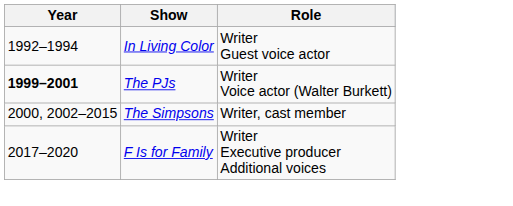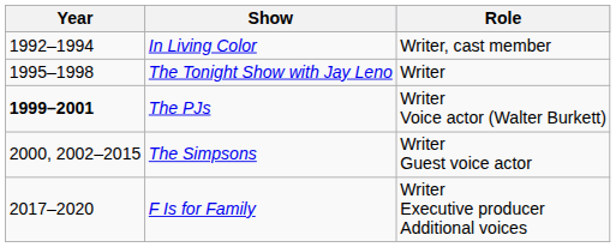 <table class="wikitable">
 <tr style="background:#b0c4de; text-align:center;">
 <th>Year</th>
 <th>Show</th>
 <th>Role</th>
 </tr>
 <tr>
 <td>1992–1994</td>
 <td><em><a href='#'>In Living Color</a></em></td>
-<td>Writer<br>Guest voice actor</td>
+<td>Writer, cast member</td>
+</tr>
+<tr>
+<td>1995–1998</td>
+<td><em><a href='#'>The Tonight Show with Jay Leno</a></em></td>
+<td>Writer</td>
 </tr>
 <tr>
 <td><strong>1999–2001</strong></td>
 <td><em><a href='#'>The PJs</a></em></td>
 <td>Writer<br>Voice actor (Walter Burkett)</td>
 </tr>
 <tr>
 <td>2000, 2002–2015</td>
 <td><em><a href='#'>The Simpsons</a></em></td>
-<td>Writer, cast member</td>
+<td>Writer<br>Guest voice actor</td>
 </tr>
 <tr>
 <td>2017–2020</td>
 <td><em><a href='#'>F Is for Family</a></em></td>
 <td>Writer<br>Executive producer<br>Additional voices</td>
 </tr>
 </table>
